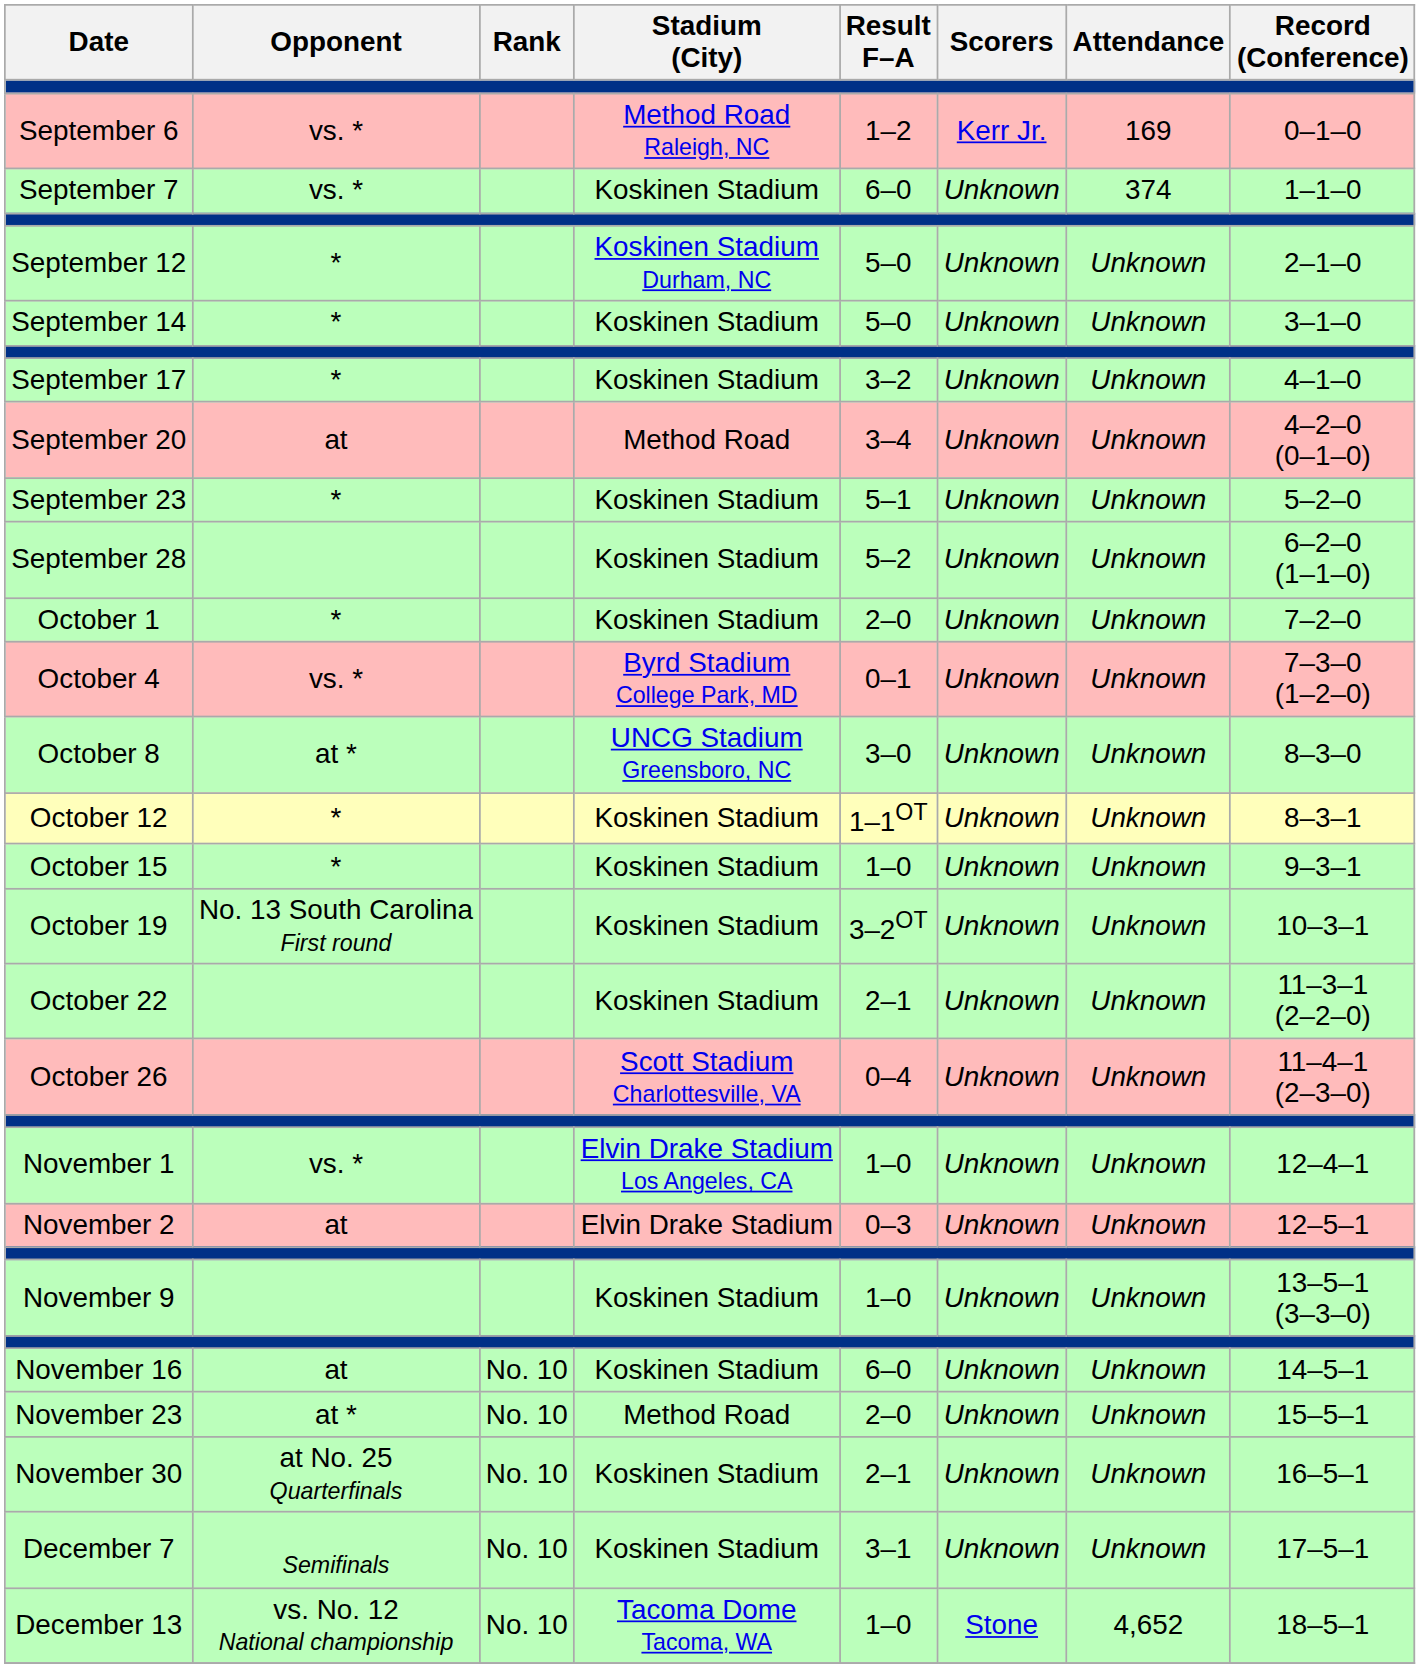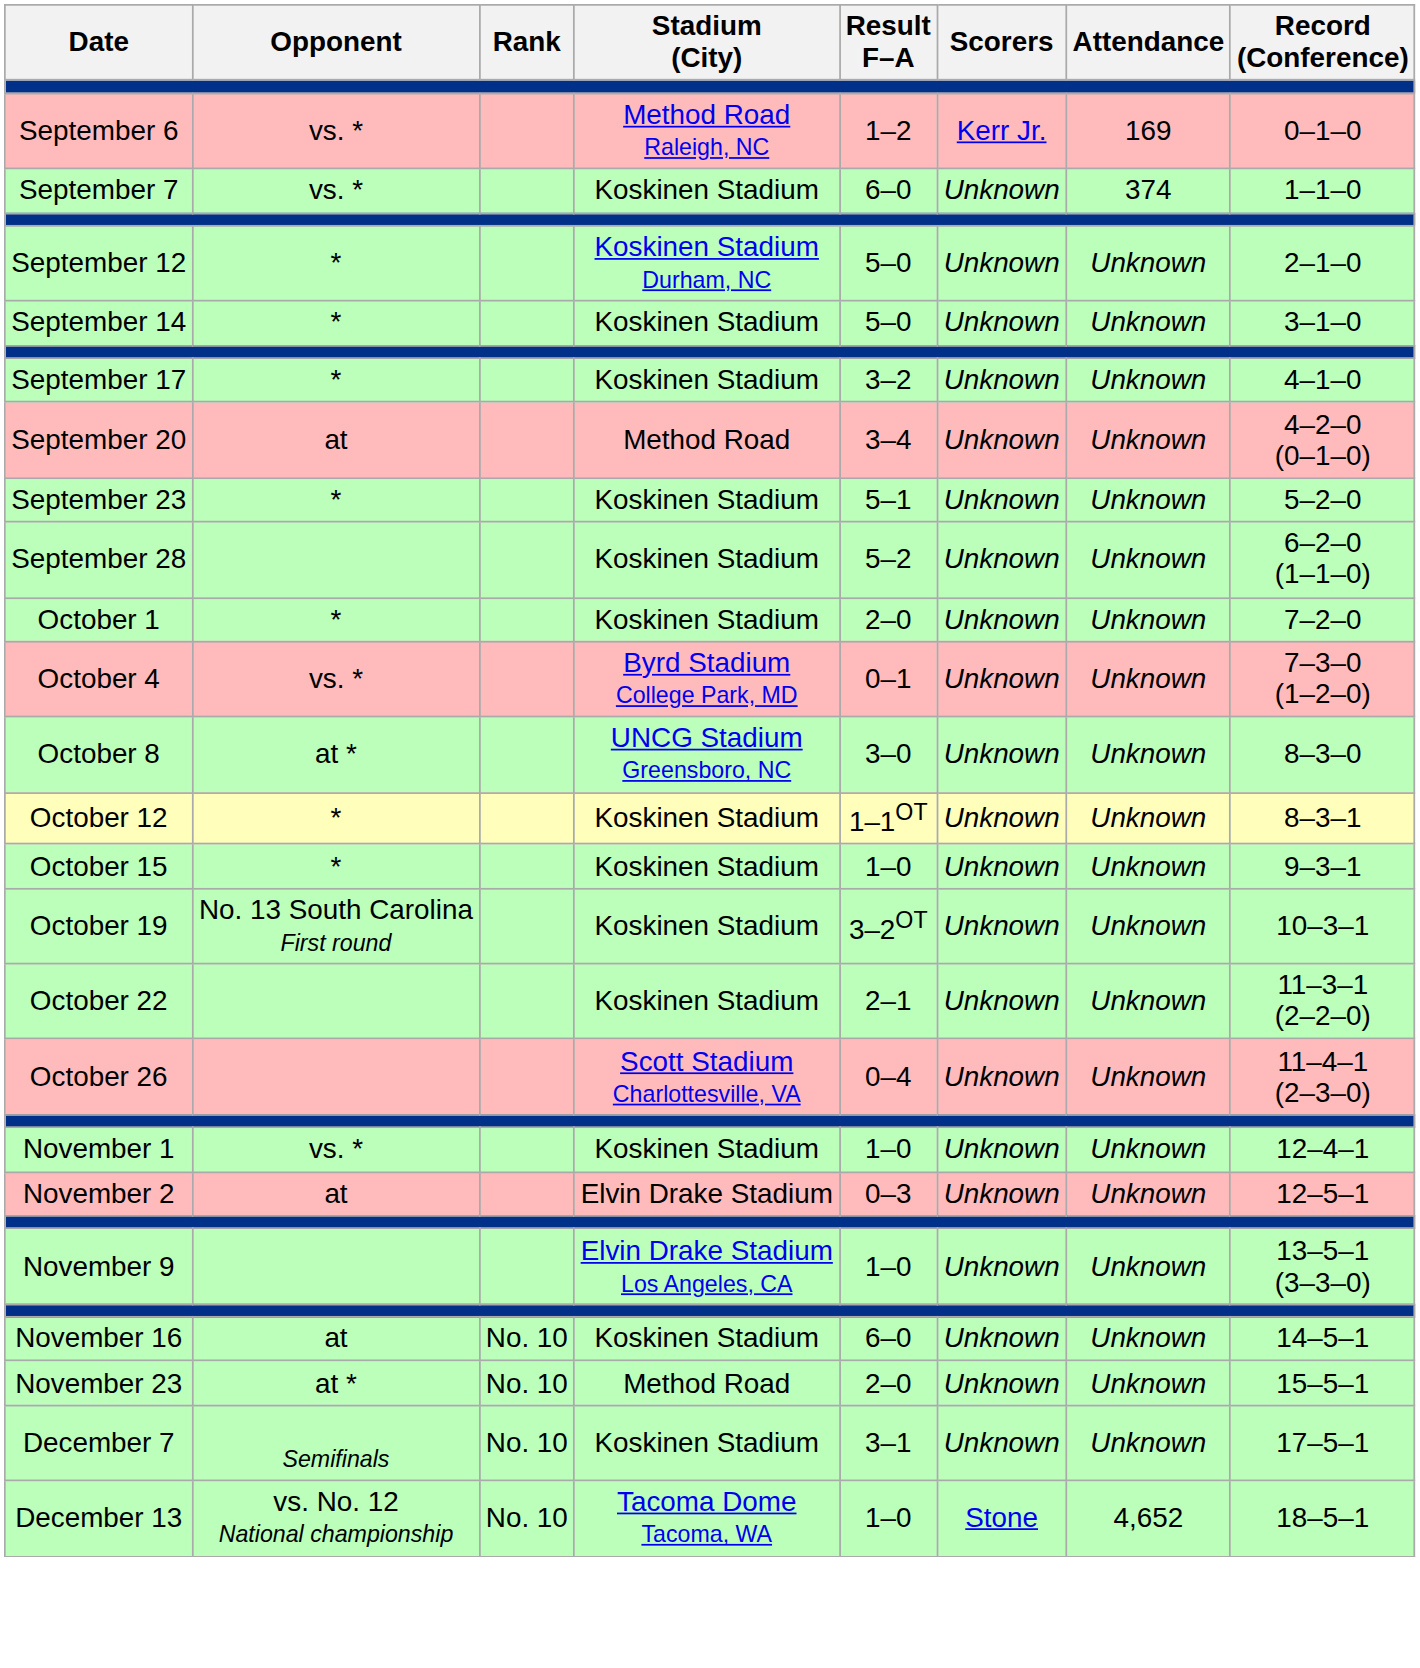 <table class="wikitable" style="text-align:center">
 <tr>
 <th>Date</th>
 <th>Opponent</th>
 <th>Rank</th>
 <th>Stadium<br>(City)</th>
 <th>Result<br>F–A</th>
 <th>Scorers</th>
 <th>Attendance</th>
 <th>Record<br>(Conference)</th>
 </tr>
 <tr>
 <th colspan=8 style="padding-left:4em;background:#003087; color:white"></th>
 </tr>
 <tr bgcolor="ffbbbb">
 <td>September 6</td>
 <td>vs. *</td>
 <td></td>
 <td><a href='#'>Method Road</a><br><small><a href='#'>Raleigh, NC</a></small></td>
 <td>1–2</td>
 <td><a href='#'>Kerr Jr.</a></td>
 <td>169</td>
 <td>0–1–0</td>
 </tr>
 <tr bgcolor="bbffbb">
 <td>September 7</td>
 <td>vs. *</td>
 <td></td>
 <td>Koskinen Stadium</td>
 <td>6–0</td>
 <td><em>Unknown</em></td>
 <td>374</td>
 <td>1–1–0</td>
 </tr>
 <tr>
 <th colspan=8 style="padding-left:4em;background:#003087; color:white"></th>
 </tr>
 <tr bgcolor="bbffbb">
 <td>September 12</td>
 <td>*</td>
 <td></td>
 <td><a href='#'>Koskinen Stadium</a><br><small><a href='#'>Durham, NC</a></small></td>
 <td>5–0</td>
 <td><em>Unknown</em></td>
 <td><em>Unknown</em></td>
 <td>2–1–0</td>
 </tr>
 <tr bgcolor="bbffbb">
 <td>September 14</td>
 <td>*</td>
 <td></td>
 <td>Koskinen Stadium</td>
 <td>5–0</td>
 <td><em>Unknown</em></td>
 <td><em>Unknown</em></td>
 <td>3–1–0</td>
 </tr>
 <tr>
 <th colspan=8 style="padding-left:4em;background:#003087; color:white"></th>
 </tr>
 <tr bgcolor="bbffbb">
 <td>September 17</td>
 <td>*</td>
 <td></td>
 <td>Koskinen Stadium</td>
 <td>3–2</td>
 <td><em>Unknown</em></td>
 <td><em>Unknown</em></td>
 <td>4–1–0</td>
 </tr>
 <tr bgcolor="ffbbbb">
 <td>September 20</td>
 <td>at </td>
 <td></td>
 <td>Method Road</td>
 <td>3–4</td>
 <td><em>Unknown</em></td>
 <td><em>Unknown</em></td>
 <td>4–2–0<br>(0–1–0)</td>
 </tr>
 <tr bgcolor="bbffbb">
 <td>September 23</td>
 <td>*</td>
 <td></td>
 <td>Koskinen Stadium</td>
 <td>5–1</td>
 <td><em>Unknown</em></td>
 <td><em>Unknown</em></td>
 <td>5–2–0</td>
 </tr>
 <tr bgcolor="bbffbb">
 <td>September 28</td>
 <td></td>
 <td></td>
 <td>Koskinen Stadium</td>
 <td>5–2</td>
 <td><em>Unknown</em></td>
 <td><em>Unknown</em></td>
 <td>6–2–0<br>(1–1–0)</td>
 </tr>
 <tr bgcolor="bbffbb">
 <td>October 1</td>
 <td>*</td>
 <td></td>
 <td>Koskinen Stadium</td>
 <td>2–0</td>
 <td><em>Unknown</em></td>
 <td><em>Unknown</em></td>
 <td>7–2–0</td>
 </tr>
 <tr bgcolor="ffbbbb">
 <td>October 4</td>
 <td>vs. *</td>
 <td></td>
 <td><a href='#'>Byrd Stadium</a><br><small><a href='#'>College Park, MD</a></small></td>
 <td>0–1</td>
 <td><em>Unknown</em></td>
 <td><em>Unknown</em></td>
 <td>7–3–0<br>(1–2–0)</td>
 </tr>
 <tr bgcolor="bbffbb">
 <td>October 8</td>
 <td>at *</td>
 <td></td>
 <td><a href='#'>UNCG Stadium</a><br><small><a href='#'>Greensboro, NC</a></small></td>
 <td>3–0</td>
 <td><em>Unknown</em></td>
 <td><em>Unknown</em></td>
 <td>8–3–0</td>
 </tr>
 <tr bgcolor="ffffbb">
 <td>October 12</td>
 <td>*</td>
 <td></td>
 <td>Koskinen Stadium</td>
 <td>1–1<sup>OT</sup></td>
 <td><em>Unknown</em></td>
 <td><em>Unknown</em></td>
 <td>8–3–1</td>
 </tr>
 <tr bgcolor="bbffbb">
 <td>October 15</td>
 <td>*</td>
 <td></td>
 <td>Koskinen Stadium</td>
 <td>1–0</td>
 <td><em>Unknown</em></td>
 <td><em>Unknown</em></td>
 <td>9–3–1</td>
 </tr>
 <tr bgcolor="bbffbb">
 <td>October 19</td>
 <td>No. 13 South Carolina<br><small><em>First round</em></small></td>
 <td></td>
 <td>Koskinen Stadium</td>
 <td>3–2<sup>OT</sup></td>
 <td><em>Unknown</em></td>
 <td><em>Unknown</em></td>
 <td>10–3–1</td>
 </tr>
 <tr bgcolor="bbffbb">
 <td>October 22</td>
 <td></td>
 <td></td>
 <td>Koskinen Stadium</td>
 <td>2–1</td>
 <td><em>Unknown</em></td>
 <td><em>Unknown</em></td>
 <td>11–3–1<br>(2–2–0)</td>
 </tr>
 <tr bgcolor="ffbbbb">
 <td>October 26</td>
 <td></td>
 <td></td>
 <td><a href='#'>Scott Stadium</a><br><small><a href='#'>Charlottesville, VA</a></small></td>
 <td>0–4</td>
 <td><em>Unknown</em></td>
 <td><em>Unknown</em></td>
 <td>11–4–1<br>(2–3–0)</td>
 </tr>
 <tr>
 <th colspan=8 style="padding-left:4em;background:#003087; color:white"></th>
 </tr>
 <tr bgcolor="bbffbb">
 <td>November 1</td>
 <td>vs. *</td>
 <td></td>
-<td><a href='#'>Elvin Drake Stadium</a><br><small><a href='#'>Los Angeles, CA</a></small></td>
+<td>Koskinen Stadium</td>
 <td>1–0</td>
 <td><em>Unknown</em></td>
 <td><em>Unknown</em></td>
 <td>12–4–1</td>
 </tr>
 <tr bgcolor="ffbbbb">
 <td>November 2</td>
 <td>at </td>
 <td></td>
 <td>Elvin Drake Stadium</td>
 <td>0–3</td>
 <td><em>Unknown</em></td>
 <td><em>Unknown</em></td>
 <td>12–5–1</td>
 </tr>
 <tr>
 <th colspan=8 style="padding-left:4em;background:#003087; color:white"></th>
 </tr>
 <tr bgcolor="bbffbb">
 <td>November 9</td>
 <td></td>
 <td></td>
-<td>Koskinen Stadium</td>
+<td><a href='#'>Elvin Drake Stadium</a><br><small><a href='#'>Los Angeles, CA</a></small></td>
 <td>1–0</td>
 <td><em>Unknown</em></td>
 <td><em>Unknown</em></td>
 <td>13–5–1<br>(3–3–0)</td>
 </tr>
 <tr>
 <th colspan=8 style="padding-left:4em;background:#003087; color:white"></th>
 </tr>
 <tr bgcolor="bbffbb">
 <td>November 16</td>
 <td>at </td>
 <td>No. 10</td>
 <td>Koskinen Stadium</td>
 <td>6–0</td>
 <td><em>Unknown</em></td>
 <td><em>Unknown</em></td>
 <td>14–5–1</td>
 </tr>
 <tr bgcolor="bbffbb">
 <td>November 23</td>
 <td>at *</td>
 <td>No. 10</td>
 <td>Method Road</td>
 <td>2–0</td>
 <td><em>Unknown</em></td>
 <td><em>Unknown</em></td>
 <td>15–5–1</td>
 </tr>
 <tr bgcolor="bbffbb">
-<td>November 30</td>
-<td>at No. 25 <br><small><em>Quarterfinals</em></small></td>
-<td>No. 10</td>
-<td>Koskinen Stadium</td>
-<td>2–1</td>
-<td><em>Unknown</em></td>
-<td><em>Unknown</em></td>
-<td>16–5–1</td>
-</tr>
-<tr bgcolor="bbffbb">
 <td>December 7</td>
 <td><br><small><em>Semifinals</em></small></td>
 <td>No. 10</td>
 <td>Koskinen Stadium</td>
 <td>3–1</td>
 <td><em>Unknown</em></td>
 <td><em>Unknown</em></td>
 <td>17–5–1</td>
 </tr>
 <tr bgcolor="bbffbb">
 <td>December 13</td>
 <td>vs. No. 12 <br><small><em>National championship</em></small></td>
 <td>No. 10</td>
 <td><a href='#'>Tacoma Dome</a><br><small><a href='#'>Tacoma, WA</a></small></td>
 <td>1–0</td>
 <td><a href='#'>Stone</a></td>
 <td>4,652</td>
 <td>18–5–1</td>
 </tr>
 <tr>
 </tr>
 </table>
